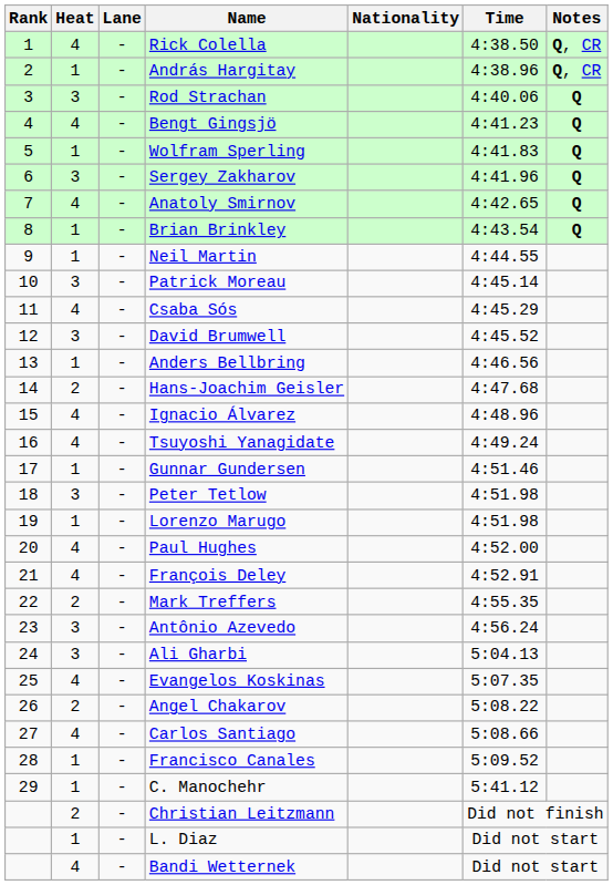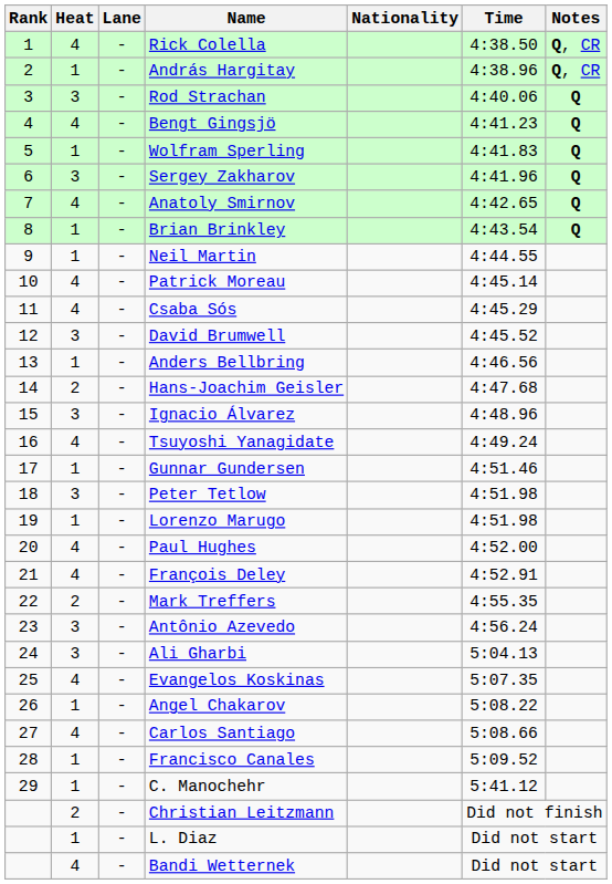 <table class="wikitable sortable" style="text-align:center">
 <tr>
 <th>Rank</th>
 <th>Heat</th>
 <th>Lane</th>
 <th>Name</th>
 <th>Nationality</th>
 <th>Time</th>
 <th>Notes</th>
 </tr>
 <tr bgcolor=ccffcc>
 <td>1</td>
 <td>4</td>
 <td>-</td>
 <td align=left><a href='#'>Rick Colella</a></td>
 <td align=left></td>
 <td>4:38.50</td>
 <td><strong>Q</strong>, <a href='#'>CR</a></td>
 </tr>
 <tr bgcolor=ccffcc>
 <td>2</td>
 <td>1</td>
 <td>-</td>
 <td align=left><a href='#'>András Hargitay</a></td>
 <td align=left></td>
 <td>4:38.96</td>
 <td><strong>Q</strong>, <a href='#'>CR</a></td>
 </tr>
 <tr bgcolor=ccffcc>
 <td>3</td>
 <td>3</td>
 <td>-</td>
 <td align=left><a href='#'>Rod Strachan</a></td>
 <td align=left></td>
 <td>4:40.06</td>
 <td><strong>Q</strong></td>
 </tr>
 <tr bgcolor=ccffcc>
 <td>4</td>
 <td>4</td>
 <td>-</td>
 <td align=left><a href='#'>Bengt Gingsjö</a></td>
 <td align=left></td>
 <td>4:41.23</td>
 <td><strong>Q</strong></td>
 </tr>
 <tr bgcolor=ccffcc>
 <td>5</td>
 <td>1</td>
 <td>-</td>
 <td align=left><a href='#'>Wolfram Sperling</a></td>
 <td align=left></td>
 <td>4:41.83</td>
 <td><strong>Q</strong></td>
 </tr>
 <tr bgcolor=ccffcc>
 <td>6</td>
 <td>3</td>
 <td>-</td>
 <td align=left><a href='#'>Sergey Zakharov</a></td>
 <td align=left></td>
 <td>4:41.96</td>
 <td><strong>Q</strong></td>
 </tr>
 <tr bgcolor=ccffcc>
 <td>7</td>
 <td>4</td>
 <td>-</td>
 <td align=left><a href='#'>Anatoly Smirnov</a></td>
 <td align=left></td>
 <td>4:42.65</td>
 <td><strong>Q</strong></td>
 </tr>
 <tr bgcolor=ccffcc>
 <td>8</td>
 <td>1</td>
 <td>-</td>
 <td align=left><a href='#'>Brian Brinkley</a></td>
 <td align=left></td>
 <td>4:43.54</td>
 <td><strong>Q</strong></td>
 </tr>
 <tr>
 <td>9</td>
 <td>1</td>
 <td>-</td>
 <td align=left><a href='#'>Neil Martin</a></td>
 <td align=left></td>
 <td>4:44.55</td>
 <td></td>
 </tr>
 <tr>
 <td>10</td>
-<td>3</td>
+<td>4</td>
 <td>-</td>
 <td align=left><a href='#'>Patrick Moreau</a></td>
 <td align=left></td>
 <td>4:45.14</td>
 <td></td>
 </tr>
 <tr>
 <td>11</td>
 <td>4</td>
 <td>-</td>
 <td align=left><a href='#'>Csaba Sós</a></td>
 <td align=left></td>
 <td>4:45.29</td>
 <td></td>
 </tr>
 <tr>
 <td>12</td>
 <td>3</td>
 <td>-</td>
 <td align=left><a href='#'>David Brumwell</a></td>
 <td align=left></td>
 <td>4:45.52</td>
 <td></td>
 </tr>
 <tr>
 <td>13</td>
 <td>1</td>
 <td>-</td>
 <td align=left><a href='#'>Anders Bellbring</a></td>
 <td align=left></td>
 <td>4:46.56</td>
 <td></td>
 </tr>
 <tr>
 <td>14</td>
 <td>2</td>
 <td>-</td>
 <td align=left><a href='#'>Hans-Joachim Geisler</a></td>
 <td align=left></td>
 <td>4:47.68</td>
 <td></td>
 </tr>
 <tr>
 <td>15</td>
-<td>4</td>
+<td>3</td>
 <td>-</td>
 <td align=left><a href='#'>Ignacio Álvarez</a></td>
 <td align=left></td>
 <td>4:48.96</td>
 <td></td>
 </tr>
 <tr>
 <td>16</td>
 <td>4</td>
 <td>-</td>
 <td align=left><a href='#'>Tsuyoshi Yanagidate</a></td>
 <td align=left></td>
 <td>4:49.24</td>
 <td></td>
 </tr>
 <tr>
 <td>17</td>
 <td>1</td>
 <td>-</td>
 <td align=left><a href='#'>Gunnar Gundersen</a></td>
 <td align=left></td>
 <td>4:51.46</td>
 <td></td>
 </tr>
 <tr>
 <td>18</td>
 <td>3</td>
 <td>-</td>
 <td align=left><a href='#'>Peter Tetlow</a></td>
 <td align=left></td>
 <td>4:51.98</td>
 <td></td>
 </tr>
 <tr>
 <td>19</td>
 <td>1</td>
 <td>-</td>
 <td align=left><a href='#'>Lorenzo Marugo</a></td>
 <td align=left></td>
 <td>4:51.98</td>
 <td></td>
 </tr>
 <tr>
 <td>20</td>
 <td>4</td>
 <td>-</td>
 <td align=left><a href='#'>Paul Hughes</a></td>
 <td align=left></td>
 <td>4:52.00</td>
 <td></td>
 </tr>
 <tr>
 <td>21</td>
 <td>4</td>
 <td>-</td>
 <td align=left><a href='#'>François Deley</a></td>
 <td align=left></td>
 <td>4:52.91</td>
 <td></td>
 </tr>
 <tr>
 <td>22</td>
 <td>2</td>
 <td>-</td>
 <td align=left><a href='#'>Mark Treffers</a></td>
 <td align=left></td>
 <td>4:55.35</td>
 <td></td>
 </tr>
 <tr>
 <td>23</td>
 <td>3</td>
 <td>-</td>
 <td align=left><a href='#'>Antônio Azevedo</a></td>
 <td align=left></td>
 <td>4:56.24</td>
 <td></td>
 </tr>
 <tr>
 <td>24</td>
 <td>3</td>
 <td>-</td>
 <td align=left><a href='#'>Ali Gharbi</a></td>
 <td align=left></td>
 <td>5:04.13</td>
 <td></td>
 </tr>
 <tr>
 <td>25</td>
 <td>4</td>
 <td>-</td>
 <td align=left><a href='#'>Evangelos Koskinas</a></td>
 <td align=left></td>
 <td>5:07.35</td>
 <td></td>
 </tr>
 <tr>
 <td>26</td>
-<td>2</td>
+<td>1</td>
 <td>-</td>
 <td align=left><a href='#'>Angel Chakarov</a></td>
 <td align=left></td>
 <td>5:08.22</td>
 <td></td>
 </tr>
 <tr>
 <td>27</td>
 <td>4</td>
 <td>-</td>
 <td align=left><a href='#'>Carlos Santiago</a></td>
 <td align=left></td>
 <td>5:08.66</td>
 <td></td>
 </tr>
 <tr>
 <td>28</td>
 <td>1</td>
 <td>-</td>
 <td align=left><a href='#'>Francisco Canales</a></td>
 <td align=left></td>
 <td>5:09.52</td>
 <td></td>
 </tr>
 <tr>
 <td>29</td>
 <td>1</td>
 <td>-</td>
 <td align=left>C. Manochehr</td>
 <td align=left></td>
 <td>5:41.12</td>
 <td></td>
 </tr>
 <tr>
 <td></td>
 <td>2</td>
 <td>-</td>
 <td align=left><a href='#'>Christian Leitzmann</a></td>
 <td align=left></td>
 <td colspan=2>Did not finish</td>
 </tr>
 <tr>
 <td></td>
 <td>1</td>
 <td>-</td>
 <td align=left>L. Diaz</td>
 <td align=left></td>
 <td colspan=2>Did not start</td>
 </tr>
 <tr>
 <td></td>
 <td>4</td>
 <td>-</td>
 <td align=left><a href='#'>Bandi Wetternek</a></td>
 <td align=left></td>
 <td colspan=2>Did not start</td>
 </tr>
 </table>
